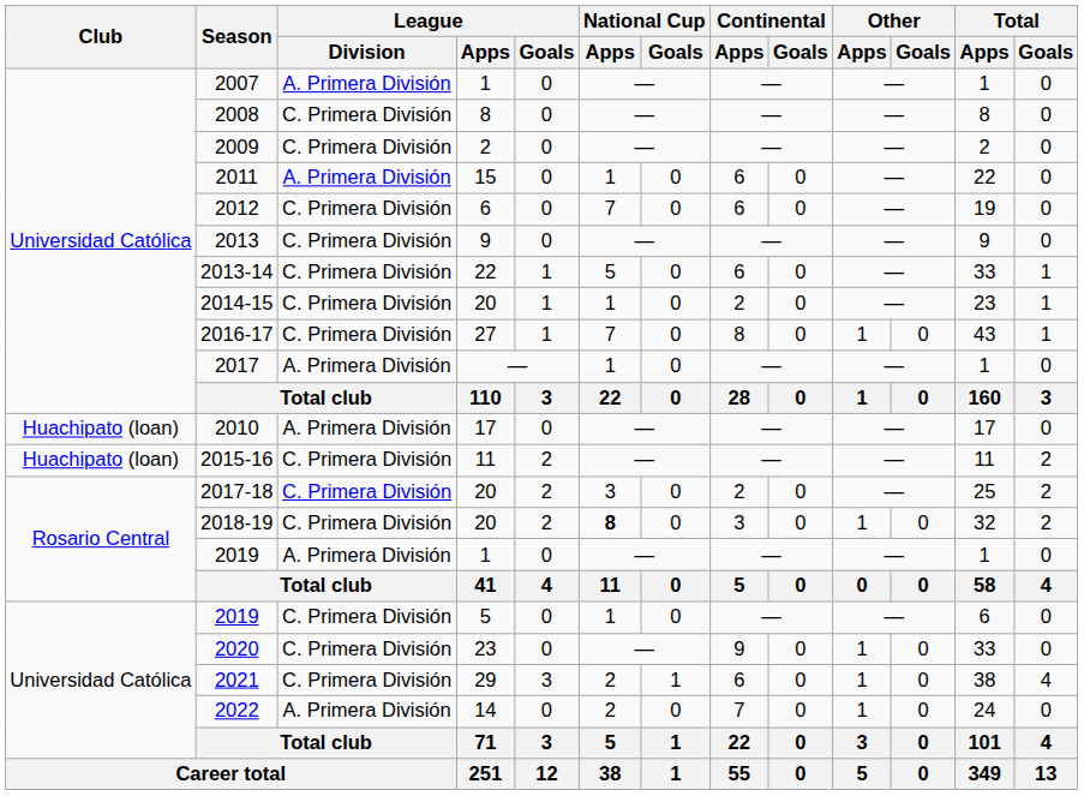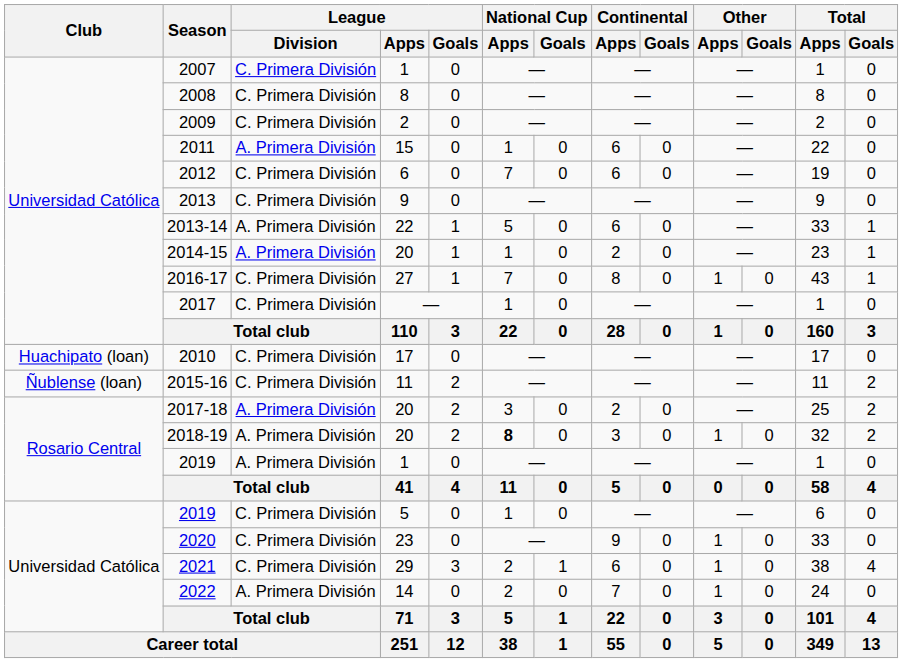 <table class="wikitable" style="text-align: center;">
 <tr>
 <th rowspan="2">Club</th>
 <th rowspan="2">Season</th>
 <th colspan="3">League</th>
 <th colspan="2">National Cup</th>
 <th colspan="2">Continental</th>
 <th colspan="2">Other</th>
 <th colspan="2">Total</th>
 </tr>
 <tr>
 <th>Division</th>
 <th>Apps</th>
 <th>Goals</th>
 <th>Apps</th>
 <th>Goals</th>
 <th>Apps</th>
 <th>Goals</th>
 <th>Apps</th>
 <th>Goals</th>
 <th>Apps</th>
 <th>Goals</th>
 </tr>
 <tr>
 <td rowspan="11" valign="center"><a href='#'>Universidad Católica</a></td>
 <td>2007</td>
-<td><a href='#'>A. Primera División</a></td>
+<td><a href='#'>C. Primera División</a></td>
 <td>1</td>
 <td>0</td>
 <td colspan=2>—</td>
 <td colspan="2">—</td>
 <td colspan="2">—</td>
 <td>1</td>
 <td>0</td>
 </tr>
 <tr>
 <td>2008</td>
 <td>C. Primera División</td>
 <td>8</td>
 <td>0</td>
 <td colspan=2>—</td>
 <td colspan="2">—</td>
 <td colspan="2">—</td>
 <td>8</td>
 <td>0</td>
 </tr>
 <tr>
 <td>2009</td>
 <td>C. Primera División</td>
 <td>2</td>
 <td>0</td>
 <td colspan=2>—</td>
 <td colspan="2">—</td>
 <td colspan="2">—</td>
 <td>2</td>
 <td>0</td>
 </tr>
 <tr>
 <td>2011</td>
 <td><a href='#'>A. Primera División</a></td>
 <td>15</td>
 <td>0</td>
 <td>1</td>
 <td>0</td>
 <td>6</td>
 <td>0</td>
 <td colspan="2">—</td>
 <td>22</td>
 <td>0</td>
 </tr>
 <tr>
 <td>2012</td>
 <td>C. Primera División</td>
 <td>6</td>
 <td>0</td>
 <td>7</td>
 <td>0</td>
 <td>6</td>
 <td>0</td>
 <td colspan="2">—</td>
 <td>19</td>
 <td>0</td>
 </tr>
 <tr>
 <td>2013</td>
 <td>C. Primera División</td>
 <td>9</td>
 <td>0</td>
 <td colspan="2">—</td>
 <td colspan="2">—</td>
 <td colspan="2">—</td>
 <td>9</td>
 <td>0</td>
 </tr>
 <tr>
 <td>2013-14</td>
-<td>C. Primera División</td>
+<td>A. Primera División</td>
 <td>22</td>
 <td>1</td>
 <td>5</td>
 <td>0</td>
 <td>6</td>
 <td>0</td>
 <td colspan="2">—</td>
 <td>33</td>
 <td>1</td>
 </tr>
 <tr>
 <td>2014-15</td>
-<td>C. Primera División</td>
+<td><a href='#'>A. Primera División</a></td>
 <td>20</td>
 <td>1</td>
 <td>1</td>
 <td>0</td>
 <td>2</td>
 <td>0</td>
 <td colspan="2">—</td>
 <td>23</td>
 <td>1</td>
 </tr>
 <tr>
 <td>2016-17</td>
 <td>C. Primera División</td>
 <td>27</td>
 <td>1</td>
 <td>7</td>
 <td>0</td>
 <td>8</td>
 <td>0</td>
 <td>1</td>
 <td>0</td>
 <td>43</td>
 <td>1</td>
 </tr>
 <tr>
 <td>2017</td>
-<td>A. Primera División</td>
+<td>C. Primera División</td>
 <td colspan="2">—</td>
 <td>1</td>
 <td>0</td>
 <td colspan="2">—</td>
 <td colspan="2">—</td>
 <td>1</td>
 <td>0</td>
 </tr>
 <tr>
 <th colspan="2">Total club</th>
 <th>110</th>
 <th>3</th>
 <th>22</th>
 <th>0</th>
 <th>28</th>
 <th>0</th>
 <th>1</th>
 <th>0</th>
 <th>160</th>
 <th>3</th>
 </tr>
 <tr>
 <td valign="center"><a href='#'>Huachipato</a> (loan)</td>
 <td>2010</td>
-<td>A. Primera División</td>
+<td>C. Primera División</td>
 <td>17</td>
 <td>0</td>
 <td colspan=2>—</td>
 <td colspan="2">—</td>
 <td colspan="2">—</td>
 <td>17</td>
 <td>0</td>
 </tr>
 <tr>
-<td valign="center"><a href='#'>Huachipato</a> (loan)</td>
+<td valign="center"><a href='#'>Ñublense</a> (loan)</td>
 <td>2015-16</td>
 <td>C. Primera División</td>
 <td>11</td>
 <td>2</td>
 <td colspan="2">—</td>
 <td colspan="2">—</td>
 <td colspan="2">—</td>
 <td>11</td>
 <td>2</td>
 </tr>
 <tr>
 <td rowspan="4" valign="center"><a href='#'>Rosario Central</a></td>
 <td>2017-18</td>
-<td><a href='#'>C. Primera División</a></td>
+<td><a href='#'>A. Primera División</a></td>
 <td>20</td>
 <td>2</td>
 <td>3</td>
 <td>0</td>
 <td>2</td>
 <td>0</td>
 <td colspan="2">—</td>
 <td>25</td>
 <td>2</td>
 </tr>
 <tr>
 <td>2018-19</td>
-<td>C. Primera División</td>
+<td>A. Primera División</td>
 <td>20</td>
 <td>2</td>
 <td><strong>8</strong></td>
 <td>0</td>
 <td>3</td>
 <td>0</td>
 <td>1</td>
 <td>0</td>
 <td>32</td>
 <td>2</td>
 </tr>
 <tr>
 <td>2019</td>
 <td>A. Primera División</td>
 <td>1</td>
 <td>0</td>
 <td colspan="2">—</td>
 <td colspan="2">—</td>
 <td colspan="2">—</td>
 <td>1</td>
 <td>0</td>
 </tr>
 <tr>
 <th colspan="2">Total club</th>
 <th>41</th>
 <th>4</th>
 <th>11</th>
 <th>0</th>
 <th>5</th>
 <th>0</th>
 <th>0</th>
 <th>0</th>
 <th>58</th>
 <th>4</th>
 </tr>
 <tr>
 <td rowspan="5">Universidad Católica</td>
 <td><a href='#'>2019</a></td>
 <td>C. Primera División</td>
 <td>5</td>
 <td>0</td>
 <td>1</td>
 <td>0</td>
 <td colspan="2">—</td>
 <td colspan="2">—</td>
 <td>6</td>
 <td>0</td>
 </tr>
 <tr>
 <td><a href='#'>2020</a></td>
 <td>C. Primera División</td>
 <td>23</td>
 <td>0</td>
 <td colspan="2">—</td>
 <td>9</td>
 <td 0>0</td>
 <td>1</td>
 <td>0</td>
 <td>33</td>
 <td>0</td>
 </tr>
 <tr>
 <td><a href='#'>2021</a></td>
 <td>C. Primera División</td>
 <td>29</td>
 <td>3</td>
 <td>2</td>
 <td>1</td>
 <td>6</td>
 <td>0</td>
 <td>1</td>
 <td>0</td>
 <td>38</td>
 <td>4</td>
 </tr>
 <tr>
 <td><a href='#'>2022</a></td>
 <td>A. Primera División</td>
 <td>14</td>
 <td>0</td>
 <td>2</td>
 <td>0</td>
 <td>7</td>
 <td>0</td>
 <td>1</td>
 <td>0</td>
 <td>24</td>
 <td>0</td>
 </tr>
 <tr>
 <th colspan="2">Total club</th>
 <th>71</th>
 <th>3</th>
 <th>5</th>
 <th>1</th>
 <th>22</th>
 <th>0</th>
 <th>3</th>
 <th>0</th>
 <th>101</th>
 <th>4</th>
 </tr>
 <tr>
 <th colspan="3">Career total</th>
 <th>251</th>
 <th>12</th>
 <th>38</th>
 <th>1</th>
 <th>55</th>
 <th>0</th>
 <th>5</th>
 <th>0</th>
 <th>349</th>
 <th>13</th>
 </tr>
 </table>
